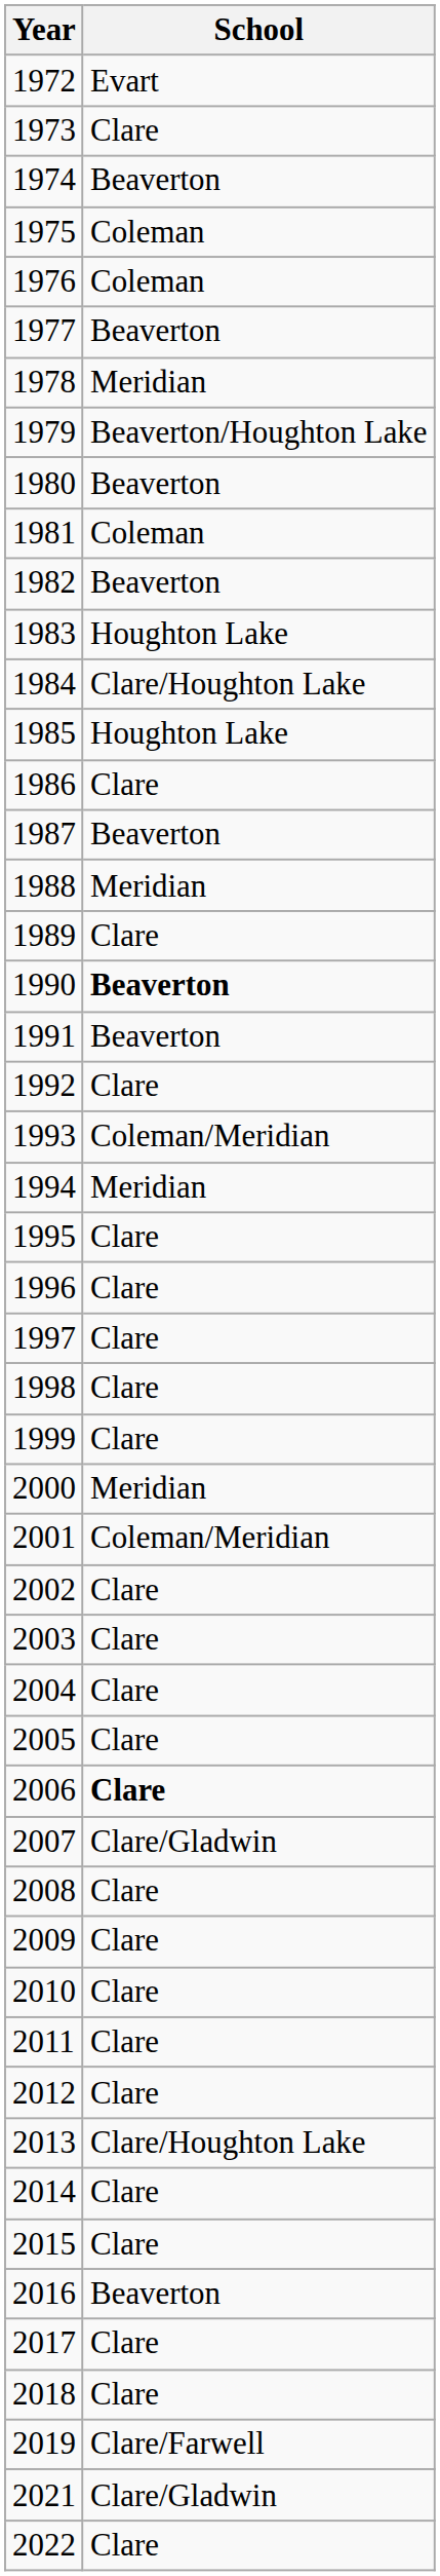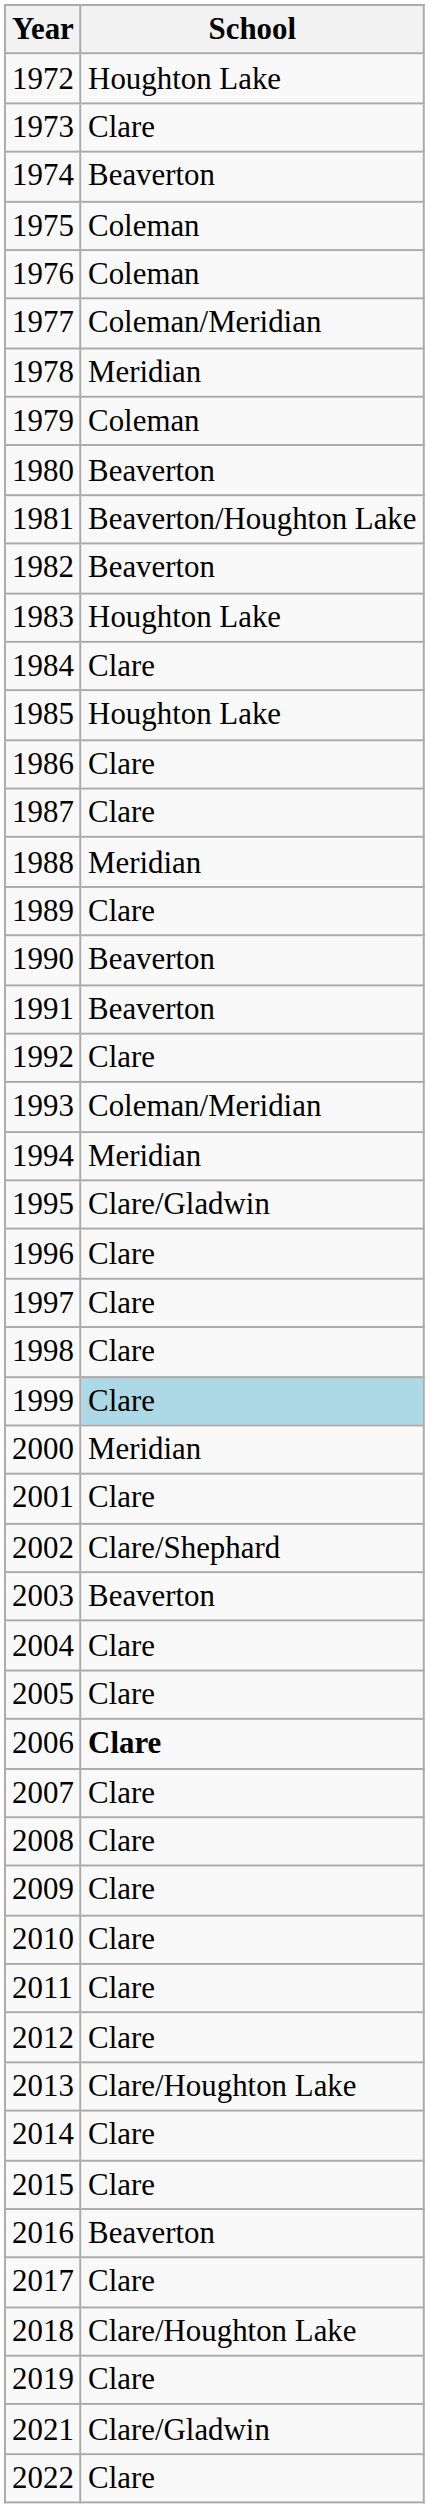 <table class="wikitable mw-collapsible mw-collapsed">
 <tr>
 <th>Year</th>
 <th>School</th>
 </tr>
 <tr>
 <td>1972</td>
-<td>Evart</td>
+<td>Houghton Lake</td>
 </tr>
 <tr>
 <td>1973</td>
 <td>Clare</td>
 </tr>
 <tr>
 <td>1974</td>
 <td>Beaverton</td>
 </tr>
 <tr>
 <td>1975</td>
 <td>Coleman</td>
 </tr>
 <tr>
 <td>1976</td>
 <td>Coleman</td>
 </tr>
 <tr>
 <td>1977</td>
-<td>Beaverton</td>
+<td>Coleman/Meridian</td>
 </tr>
 <tr>
 <td>1978</td>
 <td>Meridian</td>
 </tr>
 <tr>
 <td>1979</td>
-<td>Beaverton/Houghton Lake</td>
+<td>Coleman</td>
 </tr>
 <tr>
 <td>1980</td>
 <td>Beaverton</td>
 </tr>
 <tr>
 <td>1981</td>
-<td>Coleman</td>
+<td>Beaverton/Houghton Lake</td>
 </tr>
 <tr>
 <td>1982</td>
 <td>Beaverton</td>
 </tr>
 <tr>
 <td>1983</td>
 <td>Houghton Lake</td>
 </tr>
 <tr>
 <td>1984</td>
-<td>Clare/Houghton Lake</td>
+<td>Clare</td>
 </tr>
 <tr>
 <td>1985</td>
 <td>Houghton Lake</td>
 </tr>
 <tr>
 <td>1986</td>
 <td>Clare</td>
 </tr>
 <tr>
 <td>1987</td>
-<td>Beaverton</td>
+<td>Clare</td>
 </tr>
 <tr>
 <td>1988</td>
 <td>Meridian</td>
 </tr>
 <tr>
 <td>1989</td>
 <td>Clare</td>
 </tr>
 <tr>
 <td>1990</td>
-<td><strong>Beaverton</strong></td>
+<td>Beaverton</td>
 </tr>
 <tr>
 <td>1991</td>
 <td>Beaverton</td>
 </tr>
 <tr>
 <td>1992</td>
 <td>Clare</td>
 </tr>
 <tr>
 <td>1993</td>
 <td>Coleman/Meridian</td>
 </tr>
 <tr>
 <td>1994</td>
 <td>Meridian</td>
 </tr>
 <tr>
 <td>1995</td>
-<td>Clare</td>
+<td>Clare/Gladwin</td>
 </tr>
 <tr>
 <td>1996</td>
 <td>Clare</td>
 </tr>
 <tr>
 <td>1997</td>
 <td>Clare</td>
 </tr>
 <tr>
 <td>1998</td>
 <td>Clare</td>
 </tr>
 <tr>
 <td>1999</td>
-<td>Clare</td>
+<td style="background: lightblue;">Clare</td>
 </tr>
 <tr>
 <td>2000</td>
 <td>Meridian</td>
 </tr>
 <tr>
 <td>2001</td>
-<td>Coleman/Meridian</td>
+<td>Clare</td>
 </tr>
 <tr>
 <td>2002</td>
-<td>Clare</td>
+<td>Clare/Shephard</td>
 </tr>
 <tr>
 <td>2003</td>
-<td>Clare</td>
+<td>Beaverton</td>
 </tr>
 <tr>
 <td>2004</td>
 <td>Clare</td>
 </tr>
 <tr>
 <td>2005</td>
 <td>Clare</td>
 </tr>
 <tr>
 <td>2006</td>
 <td><strong>Clare</strong></td>
 </tr>
 <tr>
 <td>2007</td>
-<td>Clare/Gladwin</td>
+<td>Clare</td>
 </tr>
 <tr>
 <td>2008</td>
 <td>Clare</td>
 </tr>
 <tr>
 <td>2009</td>
 <td>Clare</td>
 </tr>
 <tr>
 <td>2010</td>
 <td>Clare</td>
 </tr>
 <tr>
 <td>2011</td>
 <td>Clare</td>
 </tr>
 <tr>
 <td>2012</td>
 <td>Clare</td>
 </tr>
 <tr>
 <td>2013</td>
 <td>Clare/Houghton Lake</td>
 </tr>
 <tr>
 <td>2014</td>
 <td>Clare</td>
 </tr>
 <tr>
 <td>2015</td>
 <td>Clare</td>
 </tr>
 <tr>
 <td>2016</td>
 <td>Beaverton</td>
 </tr>
 <tr>
 <td>2017</td>
 <td>Clare</td>
 </tr>
 <tr>
 <td>2018</td>
-<td>Clare</td>
+<td>Clare/Houghton Lake</td>
 </tr>
 <tr>
 <td>2019</td>
-<td>Clare/Farwell</td>
+<td>Clare</td>
 </tr>
 <tr>
 <td>2021</td>
 <td>Clare/Gladwin</td>
 </tr>
 <tr>
 <td>2022</td>
 <td>Clare</td>
 </tr>
 </table>
